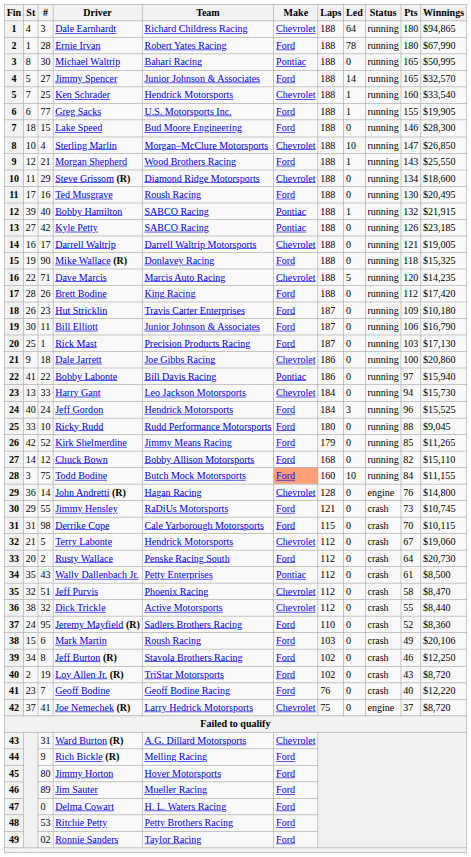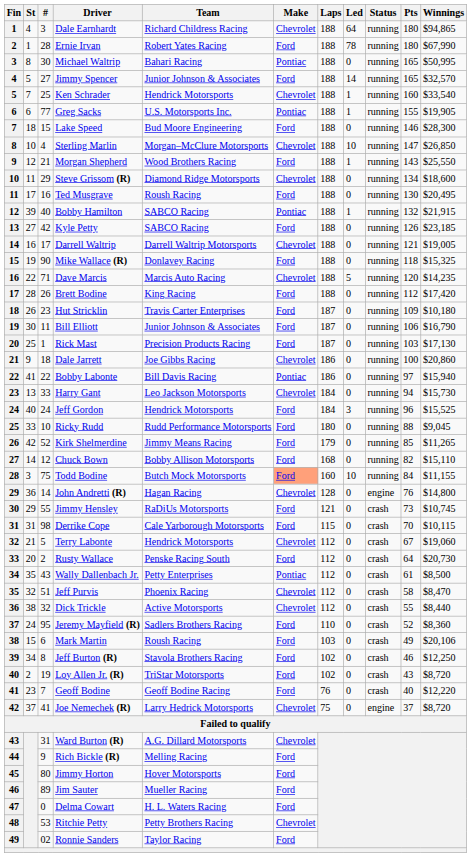 <table class="wikitable" style="font-size:95%">
 <tr>
 <th>Fin</th>
 <th>St</th>
 <th>#</th>
 <th>Driver</th>
 <th>Team</th>
 <th>Make</th>
 <th>Laps</th>
 <th>Led</th>
 <th>Status</th>
 <th>Pts</th>
 <th>Winnings</th>
 </tr>
 <tr>
 <th>1</th>
 <td>4</td>
 <td>3</td>
 <td><a href='#'>Dale Earnhardt</a></td>
 <td><a href='#'>Richard Childress Racing</a></td>
 <td><a href='#'>Chevrolet</a></td>
 <td>188</td>
 <td>64</td>
 <td>running</td>
 <td>180</td>
 <td>$94,865</td>
 </tr>
 <tr>
 <th>2</th>
 <td>1</td>
 <td>28</td>
 <td><a href='#'>Ernie Irvan</a></td>
 <td><a href='#'>Robert Yates Racing</a></td>
 <td><a href='#'>Ford</a></td>
 <td>188</td>
 <td>78</td>
 <td>running</td>
 <td>180</td>
 <td>$67,990</td>
 </tr>
 <tr>
 <th>3</th>
 <td>8</td>
 <td>30</td>
 <td><a href='#'>Michael Waltrip</a></td>
 <td><a href='#'>Bahari Racing</a></td>
 <td><a href='#'>Pontiac</a></td>
 <td>188</td>
 <td>0</td>
 <td>running</td>
 <td>165</td>
 <td>$50,995</td>
 </tr>
 <tr>
 <th>4</th>
 <td>5</td>
 <td>27</td>
 <td><a href='#'>Jimmy Spencer</a></td>
 <td><a href='#'>Junior Johnson & Associates</a></td>
 <td><a href='#'>Ford</a></td>
 <td>188</td>
 <td>14</td>
 <td>running</td>
 <td>165</td>
 <td>$32,570</td>
 </tr>
 <tr>
 <th>5</th>
 <td>7</td>
 <td>25</td>
 <td><a href='#'>Ken Schrader</a></td>
 <td><a href='#'>Hendrick Motorsports</a></td>
 <td><a href='#'>Chevrolet</a></td>
 <td>188</td>
 <td>1</td>
 <td>running</td>
 <td>160</td>
 <td>$33,540</td>
 </tr>
 <tr>
 <th>6</th>
 <td>6</td>
 <td>77</td>
 <td><a href='#'>Greg Sacks</a></td>
 <td><a href='#'>U.S. Motorsports Inc.</a></td>
-<td><a href='#'>Ford</a></td>
+<td><a href='#'>Pontiac</a></td>
 <td>188</td>
 <td>1</td>
 <td>running</td>
 <td>155</td>
 <td>$19,905</td>
 </tr>
 <tr>
 <th>7</th>
 <td>18</td>
 <td>15</td>
 <td><a href='#'>Lake Speed</a></td>
 <td><a href='#'>Bud Moore Engineering</a></td>
 <td><a href='#'>Ford</a></td>
 <td>188</td>
 <td>0</td>
 <td>running</td>
 <td>146</td>
 <td>$28,300</td>
 </tr>
 <tr>
 <th>8</th>
 <td>10</td>
 <td>4</td>
 <td><a href='#'>Sterling Marlin</a></td>
 <td><a href='#'>Morgan–McClure Motorsports</a></td>
 <td><a href='#'>Chevrolet</a></td>
 <td>188</td>
 <td>10</td>
 <td>running</td>
 <td>147</td>
 <td>$26,850</td>
 </tr>
 <tr>
 <th>9</th>
 <td>12</td>
 <td>21</td>
 <td><a href='#'>Morgan Shepherd</a></td>
 <td><a href='#'>Wood Brothers Racing</a></td>
 <td><a href='#'>Ford</a></td>
 <td>188</td>
 <td>1</td>
 <td>running</td>
 <td>143</td>
 <td>$25,550</td>
 </tr>
 <tr>
 <th>10</th>
 <td>11</td>
 <td>29</td>
 <td><a href='#'>Steve Grissom</a> <strong>(R)</strong></td>
 <td><a href='#'>Diamond Ridge Motorsports</a></td>
 <td><a href='#'>Chevrolet</a></td>
 <td>188</td>
 <td>0</td>
 <td>running</td>
 <td>134</td>
 <td>$18,600</td>
 </tr>
 <tr>
 <th>11</th>
 <td>17</td>
 <td>16</td>
 <td><a href='#'>Ted Musgrave</a></td>
 <td><a href='#'>Roush Racing</a></td>
 <td><a href='#'>Ford</a></td>
 <td>188</td>
 <td>0</td>
 <td>running</td>
 <td>130</td>
 <td>$20,495</td>
 </tr>
 <tr>
 <th>12</th>
 <td>39</td>
 <td>40</td>
 <td><a href='#'>Bobby Hamilton</a></td>
 <td><a href='#'>SABCO Racing</a></td>
 <td><a href='#'>Pontiac</a></td>
 <td>188</td>
 <td>1</td>
 <td>running</td>
 <td>132</td>
 <td>$21,915</td>
 </tr>
 <tr>
 <th>13</th>
 <td>27</td>
 <td>42</td>
 <td><a href='#'>Kyle Petty</a></td>
 <td><a href='#'>SABCO Racing</a></td>
-<td><a href='#'>Pontiac</a></td>
+<td><a href='#'>Ford</a></td>
 <td>188</td>
 <td>0</td>
 <td>running</td>
 <td>126</td>
 <td>$23,185</td>
 </tr>
 <tr>
 <th>14</th>
 <td>16</td>
 <td>17</td>
 <td><a href='#'>Darrell Waltrip</a></td>
 <td><a href='#'>Darrell Waltrip Motorsports</a></td>
 <td><a href='#'>Chevrolet</a></td>
 <td>188</td>
 <td>0</td>
 <td>running</td>
 <td>121</td>
 <td>$19,005</td>
 </tr>
 <tr>
 <th>15</th>
 <td>19</td>
 <td>90</td>
 <td><a href='#'>Mike Wallace</a> <strong>(R)</strong></td>
 <td><a href='#'>Donlavey Racing</a></td>
 <td><a href='#'>Ford</a></td>
 <td>188</td>
 <td>0</td>
 <td>running</td>
 <td>118</td>
 <td>$15,325</td>
 </tr>
 <tr>
 <th>16</th>
 <td>22</td>
 <td>71</td>
 <td><a href='#'>Dave Marcis</a></td>
 <td><a href='#'>Marcis Auto Racing</a></td>
 <td><a href='#'>Chevrolet</a></td>
 <td>188</td>
 <td>5</td>
 <td>running</td>
 <td>120</td>
 <td>$14,235</td>
 </tr>
 <tr>
 <th>17</th>
 <td>28</td>
 <td>26</td>
 <td><a href='#'>Brett Bodine</a></td>
 <td><a href='#'>King Racing</a></td>
 <td><a href='#'>Ford</a></td>
 <td>188</td>
 <td>0</td>
 <td>running</td>
 <td>112</td>
 <td>$17,420</td>
 </tr>
 <tr>
 <th>18</th>
 <td>26</td>
 <td>23</td>
 <td><a href='#'>Hut Stricklin</a></td>
 <td><a href='#'>Travis Carter Enterprises</a></td>
 <td><a href='#'>Ford</a></td>
 <td>187</td>
 <td>0</td>
 <td>running</td>
 <td>109</td>
 <td>$10,180</td>
 </tr>
 <tr>
 <th>19</th>
 <td>30</td>
 <td>11</td>
 <td><a href='#'>Bill Elliott</a></td>
 <td><a href='#'>Junior Johnson & Associates</a></td>
 <td><a href='#'>Ford</a></td>
 <td>187</td>
 <td>0</td>
 <td>running</td>
 <td>106</td>
 <td>$16,790</td>
 </tr>
 <tr>
 <th>20</th>
 <td>25</td>
 <td>1</td>
 <td><a href='#'>Rick Mast</a></td>
 <td><a href='#'>Precision Products Racing</a></td>
 <td><a href='#'>Ford</a></td>
 <td>187</td>
 <td>0</td>
 <td>running</td>
 <td>103</td>
 <td>$17,130</td>
 </tr>
 <tr>
 <th>21</th>
 <td>9</td>
 <td>18</td>
 <td><a href='#'>Dale Jarrett</a></td>
 <td><a href='#'>Joe Gibbs Racing</a></td>
 <td><a href='#'>Chevrolet</a></td>
 <td>186</td>
 <td>0</td>
 <td>running</td>
 <td>100</td>
 <td>$20,860</td>
 </tr>
 <tr>
 <th>22</th>
 <td>41</td>
 <td>22</td>
 <td><a href='#'>Bobby Labonte</a></td>
 <td><a href='#'>Bill Davis Racing</a></td>
 <td><a href='#'>Pontiac</a></td>
 <td>186</td>
 <td>0</td>
 <td>running</td>
 <td>97</td>
 <td>$15,940</td>
 </tr>
 <tr>
 <th>23</th>
 <td>13</td>
 <td>33</td>
 <td><a href='#'>Harry Gant</a></td>
 <td><a href='#'>Leo Jackson Motorsports</a></td>
 <td><a href='#'>Chevrolet</a></td>
 <td>184</td>
 <td>0</td>
 <td>running</td>
 <td>94</td>
 <td>$15,730</td>
 </tr>
 <tr>
 <th>24</th>
 <td>40</td>
 <td>24</td>
 <td><a href='#'>Jeff Gordon</a></td>
 <td><a href='#'>Hendrick Motorsports</a></td>
 <td><a href='#'>Ford</a></td>
 <td>184</td>
 <td>3</td>
 <td>running</td>
 <td>96</td>
 <td>$15,525</td>
 </tr>
 <tr>
 <th>25</th>
 <td>33</td>
 <td>10</td>
 <td><a href='#'>Ricky Rudd</a></td>
 <td><a href='#'>Rudd Performance Motorsports</a></td>
 <td><a href='#'>Ford</a></td>
 <td>180</td>
 <td>0</td>
 <td>running</td>
 <td>88</td>
 <td>$9,045</td>
 </tr>
 <tr>
 <th>26</th>
 <td>42</td>
 <td>52</td>
 <td><a href='#'>Kirk Shelmerdine</a></td>
 <td><a href='#'>Jimmy Means Racing</a></td>
 <td><a href='#'>Ford</a></td>
 <td>179</td>
 <td>0</td>
 <td>running</td>
 <td>85</td>
 <td>$11,265</td>
 </tr>
 <tr>
 <th>27</th>
 <td>14</td>
 <td>12</td>
 <td><a href='#'>Chuck Bown</a></td>
 <td><a href='#'>Bobby Allison Motorsports</a></td>
 <td><a href='#'>Ford</a></td>
 <td>168</td>
 <td>0</td>
 <td>running</td>
 <td>82</td>
 <td>$15,110</td>
 </tr>
 <tr>
 <th>28</th>
 <td>3</td>
 <td>75</td>
 <td><a href='#'>Todd Bodine</a></td>
 <td><a href='#'>Butch Mock Motorsports</a></td>
 <td style="background: lightsalmon;"><a href='#'>Ford</a></td>
 <td>160</td>
 <td>10</td>
 <td>running</td>
 <td>84</td>
 <td>$11,155</td>
 </tr>
 <tr>
 <th>29</th>
 <td>36</td>
 <td>14</td>
 <td><a href='#'>John Andretti</a> <strong>(R)</strong></td>
 <td><a href='#'>Hagan Racing</a></td>
 <td><a href='#'>Chevrolet</a></td>
 <td>128</td>
 <td>0</td>
 <td>engine</td>
 <td>76</td>
 <td>$14,800</td>
 </tr>
 <tr>
 <th>30</th>
 <td>29</td>
 <td>55</td>
 <td><a href='#'>Jimmy Hensley</a></td>
 <td><a href='#'>RaDiUs Motorsports</a></td>
 <td><a href='#'>Ford</a></td>
 <td>121</td>
 <td>0</td>
 <td>crash</td>
 <td>73</td>
 <td>$10,745</td>
 </tr>
 <tr>
 <th>31</th>
 <td>31</td>
 <td>98</td>
 <td><a href='#'>Derrike Cope</a></td>
 <td><a href='#'>Cale Yarborough Motorsports</a></td>
 <td><a href='#'>Ford</a></td>
 <td>115</td>
 <td>0</td>
 <td>crash</td>
 <td>70</td>
 <td>$10,115</td>
 </tr>
 <tr>
 <th>32</th>
 <td>21</td>
 <td>5</td>
 <td><a href='#'>Terry Labonte</a></td>
 <td><a href='#'>Hendrick Motorsports</a></td>
 <td><a href='#'>Chevrolet</a></td>
 <td>112</td>
 <td>0</td>
 <td>crash</td>
 <td>67</td>
 <td>$19,060</td>
 </tr>
 <tr>
 <th>33</th>
 <td>20</td>
 <td>2</td>
 <td><a href='#'>Rusty Wallace</a></td>
 <td><a href='#'>Penske Racing South</a></td>
 <td><a href='#'>Ford</a></td>
 <td>112</td>
 <td>0</td>
 <td>crash</td>
 <td>64</td>
 <td>$20,730</td>
 </tr>
 <tr>
 <th>34</th>
 <td>35</td>
 <td>43</td>
 <td><a href='#'>Wally Dallenbach Jr.</a></td>
 <td><a href='#'>Petty Enterprises</a></td>
 <td><a href='#'>Pontiac</a></td>
 <td>112</td>
 <td>0</td>
 <td>crash</td>
 <td>61</td>
 <td>$8,500</td>
 </tr>
 <tr>
 <th>35</th>
 <td>32</td>
 <td>51</td>
 <td><a href='#'>Jeff Purvis</a></td>
 <td><a href='#'>Phoenix Racing</a></td>
 <td><a href='#'>Chevrolet</a></td>
 <td>112</td>
 <td>0</td>
 <td>crash</td>
 <td>58</td>
 <td>$8,470</td>
 </tr>
 <tr>
 <th>36</th>
 <td>38</td>
 <td>32</td>
 <td><a href='#'>Dick Trickle</a></td>
 <td><a href='#'>Active Motorsports</a></td>
 <td><a href='#'>Chevrolet</a></td>
 <td>112</td>
 <td>0</td>
 <td>crash</td>
 <td>55</td>
 <td>$8,440</td>
 </tr>
 <tr>
 <th>37</th>
 <td>24</td>
 <td>95</td>
 <td><a href='#'>Jeremy Mayfield</a> <strong>(R)</strong></td>
 <td><a href='#'>Sadlers Brothers Racing</a></td>
 <td><a href='#'>Ford</a></td>
 <td>110</td>
 <td>0</td>
 <td>crash</td>
 <td>52</td>
 <td>$8,360</td>
 </tr>
 <tr>
 <th>38</th>
 <td>15</td>
 <td>6</td>
 <td><a href='#'>Mark Martin</a></td>
 <td><a href='#'>Roush Racing</a></td>
 <td><a href='#'>Ford</a></td>
 <td>103</td>
 <td>0</td>
 <td>crash</td>
 <td>49</td>
 <td>$20,106</td>
 </tr>
 <tr>
 <th>39</th>
 <td>34</td>
 <td>8</td>
 <td><a href='#'>Jeff Burton</a> <strong>(R)</strong></td>
 <td><a href='#'>Stavola Brothers Racing</a></td>
 <td><a href='#'>Ford</a></td>
 <td>102</td>
 <td>0</td>
 <td>crash</td>
 <td>46</td>
 <td>$12,250</td>
 </tr>
 <tr>
 <th>40</th>
 <td>2</td>
 <td>19</td>
 <td><a href='#'>Loy Allen Jr.</a> <strong>(R)</strong></td>
 <td><a href='#'>TriStar Motorsports</a></td>
 <td><a href='#'>Ford</a></td>
 <td>102</td>
 <td>0</td>
 <td>crash</td>
 <td>43</td>
 <td>$8,720</td>
 </tr>
 <tr>
 <th>41</th>
 <td>23</td>
 <td>7</td>
 <td><a href='#'>Geoff Bodine</a></td>
 <td><a href='#'>Geoff Bodine Racing</a></td>
 <td><a href='#'>Ford</a></td>
 <td>76</td>
 <td>0</td>
 <td>crash</td>
 <td>40</td>
 <td>$12,220</td>
 </tr>
 <tr>
 <th>42</th>
 <td>37</td>
 <td>41</td>
 <td><a href='#'>Joe Nemechek</a> <strong>(R)</strong></td>
 <td><a href='#'>Larry Hedrick Motorsports</a></td>
 <td><a href='#'>Chevrolet</a></td>
 <td>75</td>
 <td>0</td>
 <td>engine</td>
 <td>37</td>
 <td>$8,720</td>
 </tr>
 <tr>
 <th colspan="11">Failed to qualify</th>
 </tr>
 <tr>
 <th>43</th>
 <th rowspan="7"></th>
 <td>31</td>
 <td><a href='#'>Ward Burton</a> <strong>(R)</strong></td>
 <td><a href='#'>A.G. Dillard Motorsports</a></td>
 <td><a href='#'>Chevrolet</a></td>
 <th colspan="5" rowspan="7"></th>
 </tr>
 <tr>
 <th>44</th>
 <td>9</td>
 <td><a href='#'>Rich Bickle</a> <strong>(R)</strong></td>
 <td><a href='#'>Melling Racing</a></td>
 <td><a href='#'>Ford</a></td>
 </tr>
 <tr>
 <th>45</th>
 <td>80</td>
 <td><a href='#'>Jimmy Horton</a></td>
 <td><a href='#'>Hover Motorsports</a></td>
 <td><a href='#'>Ford</a></td>
 </tr>
 <tr>
 <th>46</th>
 <td>89</td>
 <td><a href='#'>Jim Sauter</a></td>
 <td><a href='#'>Mueller Racing</a></td>
 <td><a href='#'>Ford</a></td>
 </tr>
 <tr>
 <th>47</th>
 <td>0</td>
 <td><a href='#'>Delma Cowart</a></td>
 <td><a href='#'>H. L. Waters Racing</a></td>
 <td><a href='#'>Ford</a></td>
 </tr>
 <tr>
 <th>48</th>
 <td>53</td>
 <td><a href='#'>Ritchie Petty</a></td>
 <td><a href='#'>Petty Brothers Racing</a></td>
-<td><a href='#'>Ford</a></td>
+<td><a href='#'>Chevrolet</a></td>
 </tr>
 <tr>
 <th>49</th>
 <td>02</td>
 <td><a href='#'>Ronnie Sanders</a></td>
 <td><a href='#'>Taylor Racing</a></td>
 <td><a href='#'>Ford</a></td>
 </tr>
 <tr>
 <th colspan="11"></th>
 </tr>
 </table>
